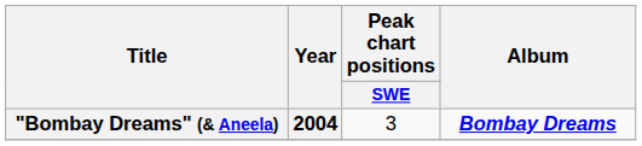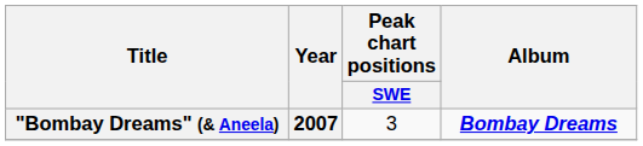 <table class="wikitable plainrowheaders" style="text-align:center;">
 <tr>
 <th scope="col" align="left" rowspan="2" width="220">Title</th>
 <th scope="col" align="left" rowspan="2">Year</th>
 <th scope="col">Peak chart positions</th>
 <th scope="col" rowspan="2" width="150">Album</th>
 </tr>
 <tr>
 <th style="width:2.5em; font-size:85%"><a href='#'>SWE</a></th>
 </tr>
 <tr>
 <th scope="row">"Bombay Dreams" <small>(& <a href='#'>Aneela</a>)</small></th>
-<th scope="row">2004</th>
+<th scope="row">2007</th>
 <td>3</td>
 <td align="center"><strong><em><a href='#'>Bombay Dreams</a></em></strong></td>
 </tr>
 <tr>
 </tr>
 </table>
